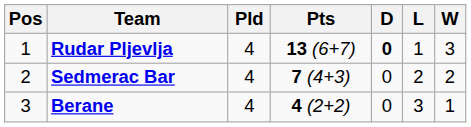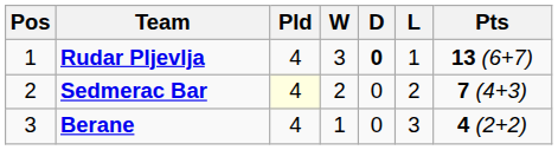 <table class="wikitable">
 <tr>
 <th>Pos</th>
 <th width="150">Team</th>
 <th width="30">Pld</th>
-<th width="80">Pts</th>
+<th width="20">W</th>
 <th width="20">D</th>
 <th width="20">L</th>
-<th width="20">W</th>
+<th width="80">Pts</th>
 </tr>
 <tr>
 <td style="text-align: center;">1</td>
 <td><strong><a href='#'>Rudar Pljevlja</a></strong></td>
 <td style="text-align: center;">4</td>
-<td style="text-align: center;"><strong>13</strong> <em>(6+7)</em></td>
+<td style="text-align: center;">3</td>
 <td style="text-align: center;"><strong>0</strong></td>
 <td style="text-align: center;">1</td>
-<td style="text-align: center;">3</td>
+<td style="text-align: center;"><strong>13</strong> <em>(6+7)</em></td>
 </tr>
 <tr>
 <td style="text-align: center;">2</td>
 <td><strong><a href='#'>Sedmerac Bar</a></strong></td>
-<td style="text-align: center;">4</td>
-<td style="text-align: center;"><strong>7</strong> <em>(4+3)</em></td>
+<td style="background: lightyellow; text-align: center;">4</td>
+<td style="text-align: center;">2</td>
 <td style="text-align: center;">0</td>
 <td style="text-align: center;">2</td>
-<td style="text-align: center;">2</td>
+<td style="text-align: center;"><strong>7</strong> <em>(4+3)</em></td>
 </tr>
 <tr>
 <td style="text-align: center;">3</td>
 <td><strong><a href='#'>Berane</a></strong></td>
 <td style="text-align: center;">4</td>
-<td style="text-align: center;"><strong>4</strong> <em>(2+2)</em></td>
+<td style="text-align: center;">1</td>
 <td style="text-align: center;">0</td>
 <td style="text-align: center;">3</td>
-<td style="text-align: center;">1</td>
+<td style="text-align: center;"><strong>4</strong> <em>(2+2)</em></td>
 </tr>
 </table>
